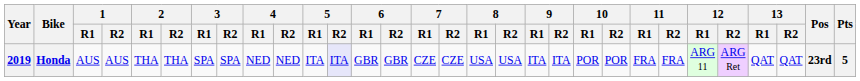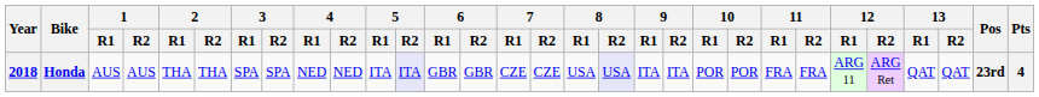 <table class="wikitable" style="text-align:center; font-size:90%">
 <tr>
 <th valign="middle" rowspan=2>Year</th>
 <th valign="middle" rowspan=2>Bike</th>
 <th colspan=2>1</th>
 <th colspan=2>2</th>
 <th colspan=2>3</th>
 <th colspan=2>4</th>
 <th colspan=2>5</th>
 <th colspan=2>6</th>
 <th colspan=2>7</th>
 <th colspan=2>8</th>
 <th colspan=2>9</th>
 <th colspan=2>10</th>
 <th colspan=2>11</th>
 <th colspan=2>12</th>
 <th colspan=2>13</th>
 <th rowspan=2>Pos</th>
 <th rowspan=2>Pts</th>
 </tr>
 <tr>
 <th>R1</th>
 <th>R2</th>
 <th>R1</th>
 <th>R2</th>
 <th>R1</th>
 <th>R2</th>
 <th>R1</th>
 <th>R2</th>
 <th>R1</th>
 <th>R2</th>
 <th>R1</th>
 <th>R2</th>
 <th>R1</th>
 <th>R2</th>
 <th>R1</th>
 <th>R2</th>
 <th>R1</th>
 <th>R2</th>
 <th>R1</th>
 <th>R2</th>
 <th>R1</th>
 <th>R2</th>
 <th>R1</th>
 <th>R2</th>
 <th>R1</th>
 <th>R2</th>
 </tr>
 <tr>
-<th><a href='#'>2019</a></th>
+<th><a href='#'>2018</a></th>
 <th><a href='#'>Honda</a></th>
 <td><a href='#'>AUS</a></td>
 <td><a href='#'>AUS</a></td>
 <td><a href='#'>THA</a></td>
 <td><a href='#'>THA</a></td>
 <td><a href='#'>SPA</a></td>
 <td><a href='#'>SPA</a></td>
 <td><a href='#'>NED</a></td>
 <td><a href='#'>NED</a></td>
 <td><a href='#'>ITA</a></td>
 <td style="background: lavender;"><a href='#'>ITA</a></td>
 <td><a href='#'>GBR</a></td>
 <td><a href='#'>GBR</a></td>
 <td><a href='#'>CZE</a></td>
 <td><a href='#'>CZE</a></td>
 <td><a href='#'>USA</a></td>
-<td><a href='#'>USA</a></td>
+<td style="background: lavender;"><a href='#'>USA</a></td>
 <td><a href='#'>ITA</a></td>
 <td><a href='#'>ITA</a></td>
 <td><a href='#'>POR</a></td>
 <td><a href='#'>POR</a></td>
 <td><a href='#'>FRA</a></td>
 <td><a href='#'>FRA</a></td>
 <td style="background:#dfffdf;"><a href='#'>ARG</a><br><small>11</small></td>
 <td style="background:#efcfff;"><a href='#'>ARG</a><br><small>Ret</small></td>
 <td><a href='#'>QAT</a></td>
 <td><a href='#'>QAT</a></td>
 <th>23rd</th>
-<th>5</th>
+<th>4</th>
 </tr>
 </table>
